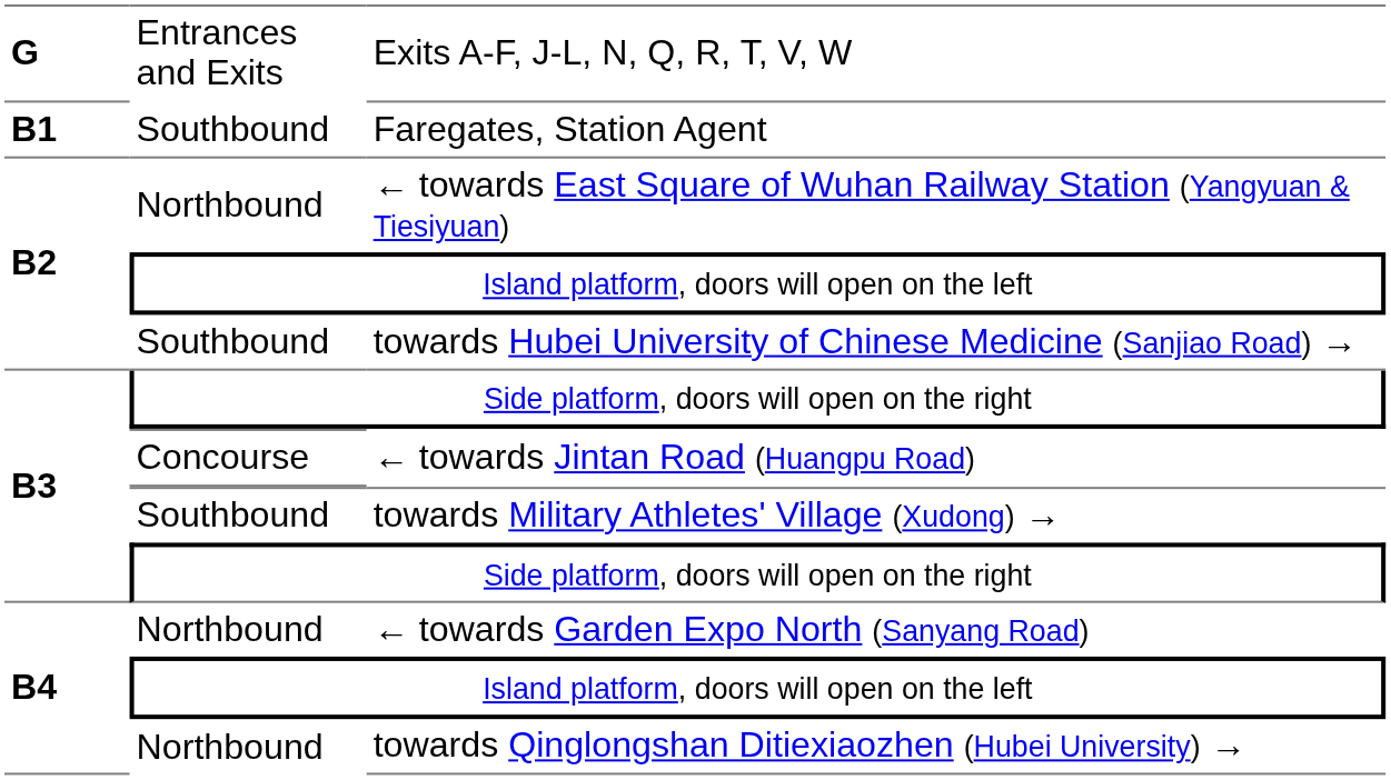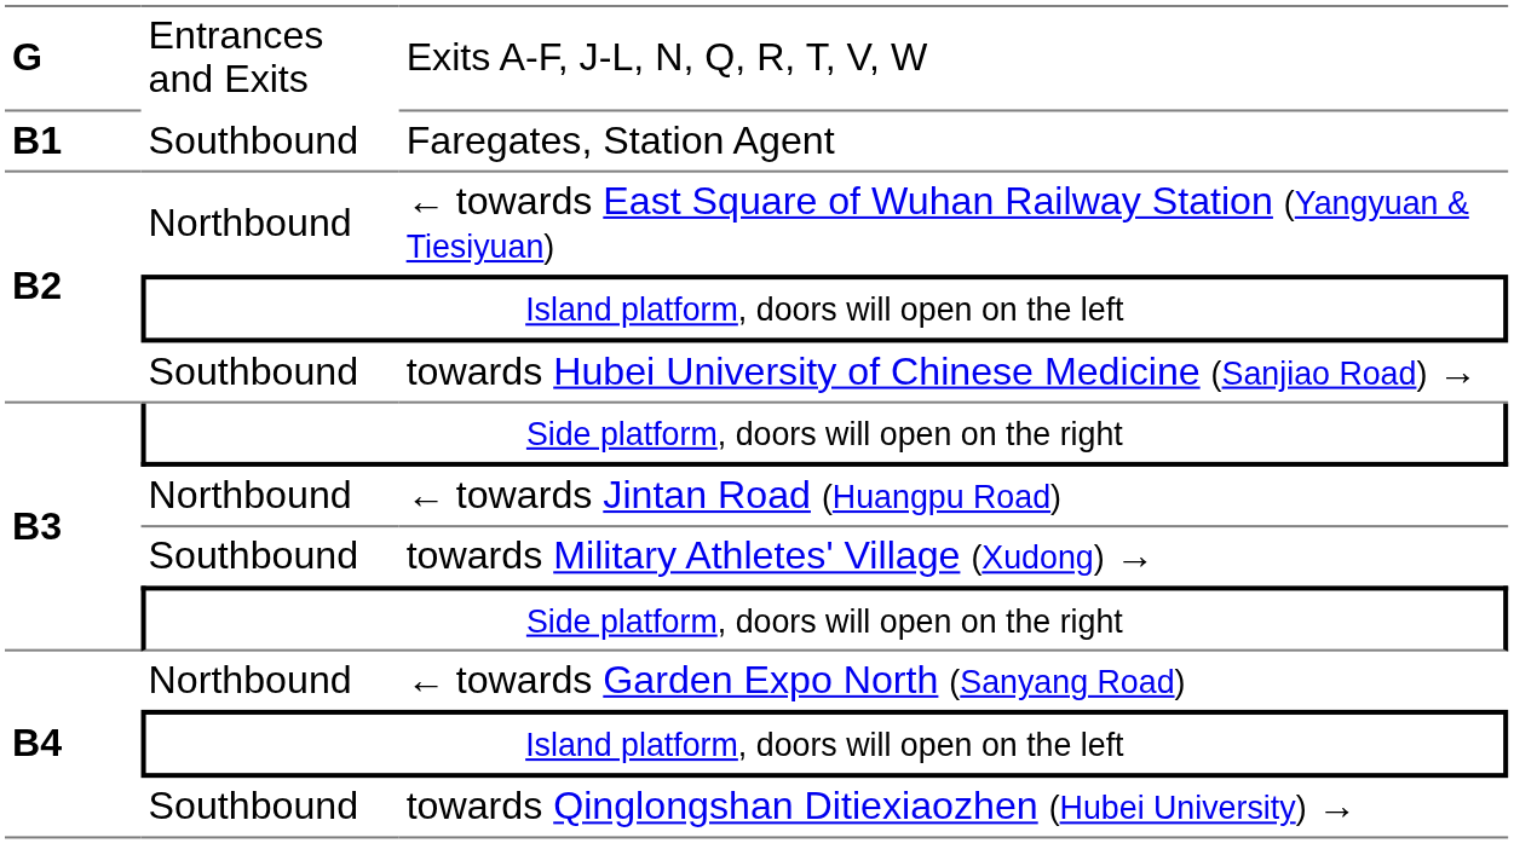 <table table border=0 cellspacing=0 cellpadding=3>
 <tr>
 <td style="border-top:solid 1px gray;border-bottom:solid 0px gray;" width=50><strong>G</strong></td>
 <td style="border-top:solid 1px gray;border-bottom:solid 0px gray;" width=100>Entrances and Exits</td>
 <td style="border-top:solid 1px gray;border-bottom:solid 0px gray;" width=450>Exits A-F, J-L, N, Q, R, T, V, W</td>
 </tr>
 <tr>
 <td style="border-top:solid 1px gray;border-bottom:solid 1px gray;" width=50><strong>B1</strong></td>
 <td style="border-bottom:solid 1px gray;">Southbound</td>
 <td style="border-top:solid 1px gray;border-bottom:solid 1px gray;" width=450>Faregates, Station Agent</td>
 </tr>
 <tr>
 <td style="border-bottom:solid 1px gray;" rowspan=3><strong>B2</strong></td>
 <td>Northbound</td>
 <td>←  towards <a href='#'>East Square of Wuhan Railway Station</a> <small>(<a href='#'>Yangyuan & Tiesiyuan</a>)</small></td>
 </tr>
 <tr>
 <td style="border-right:solid 2px black;border-left:solid 2px black;border-top:solid 2px black;border-bottom:solid 2px black;text-align:center;" colspan=2><small><a href='#'>Island platform</a>, doors will open on the left</small></td>
 </tr>
 <tr>
 <td style="border-bottom:solid 1px gray;">Southbound</td>
 <td style="border-bottom:solid 1px gray;"> towards <a href='#'>Hubei University of Chinese Medicine</a> <small>(<a href='#'>Sanjiao Road</a>)</small> →</td>
 </tr>
 <tr>
 <td style="border-bottom:solid 1px gray;" rowspan=4><strong>B3</strong></td>
 <td style="border-right:solid 2px black;border-left:solid 2px black;border-top:solid 0px black;border-bottom:solid 2px black;text-align:center;" colspan=2><small><a href='#'>Side platform</a>, doors will open on the right</small></td>
 </tr>
 <tr>
-<td style="border-top:solid 1px gray;border-bottom:solid 1px gray;" width=100>Concourse</td>
+<td>Northbound</td>
 <td>←  towards <a href='#'>Jintan Road</a> <small>(<a href='#'>Huangpu Road</a>)</small></td>
 </tr>
 <tr>
 <td style="border-top:solid 1px gray;">Southbound</td>
 <td style="border-top:solid 1px gray;"> towards <a href='#'>Military Athletes' Village</a> <small>(<a href='#'>Xudong</a>)</small> →</td>
 </tr>
 <tr>
 <td style="border-right:solid 2px black;border-left:solid 2px black;border-top:solid 2px black;border-bottom:solid 1px gray;text-align:center;" colspan=2><small><a href='#'>Side platform</a>, doors will open on the right</small></td>
 </tr>
 <tr>
 <td style="border-bottom:solid 1px gray;" rowspan=3><strong>B4</strong></td>
 <td>Northbound</td>
 <td>←  towards <a href='#'>Garden Expo North</a> <small>(<a href='#'>Sanyang Road</a>)</small></td>
 </tr>
 <tr>
 <td style="border-right:solid 2px black;border-left:solid 2px black;border-top:solid 2px black;border-bottom:solid 2px black;text-align:center;" colspan=2><small><a href='#'>Island platform</a>, doors will open on the left</small></td>
 </tr>
 <tr>
-<td>Northbound</td>
+<td style="border-bottom:solid 1px gray;">Southbound</td>
 <td style="border-bottom:solid 1px gray;"> towards <a href='#'>Qinglongshan Ditiexiaozhen</a> <small>(<a href='#'>Hubei University</a>)</small> →</td>
 </tr>
 </table>
